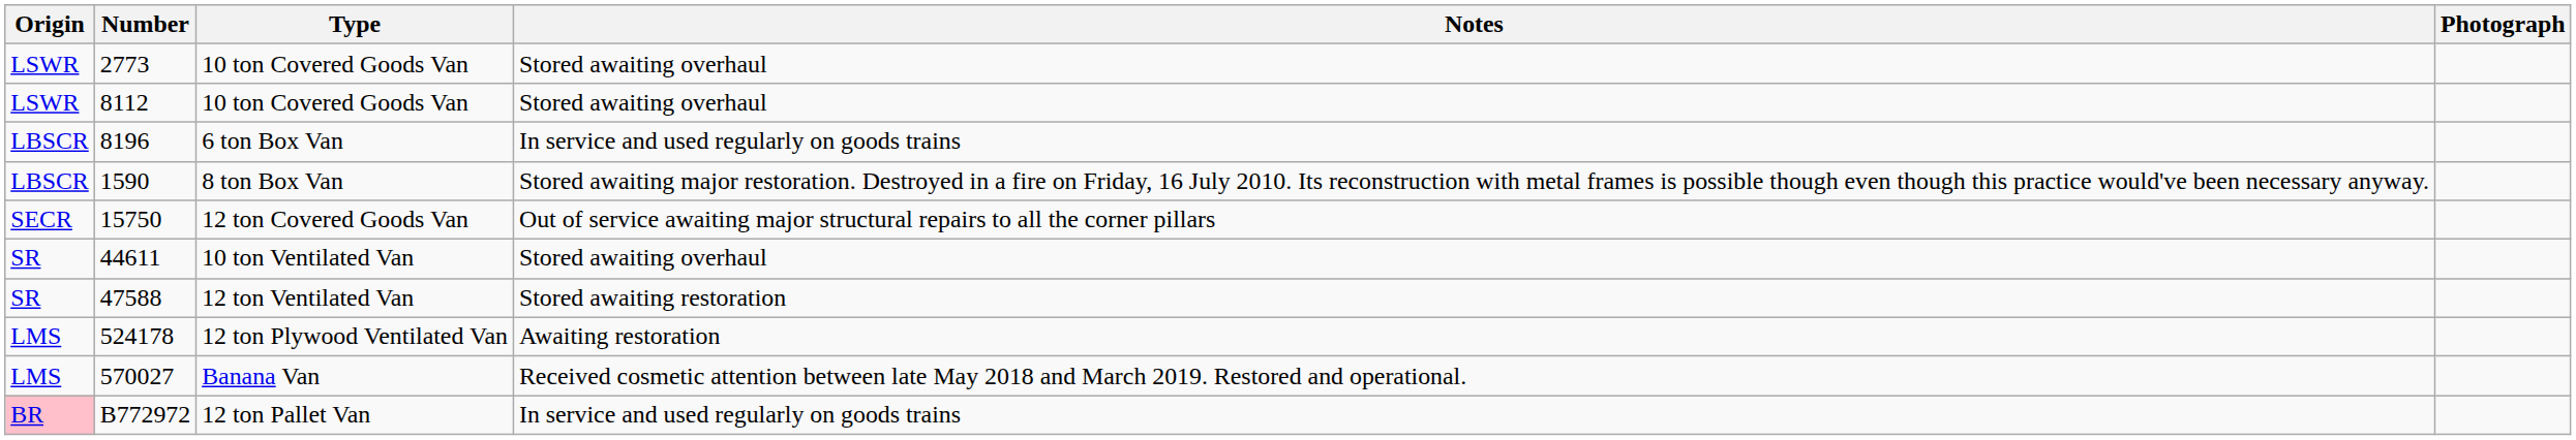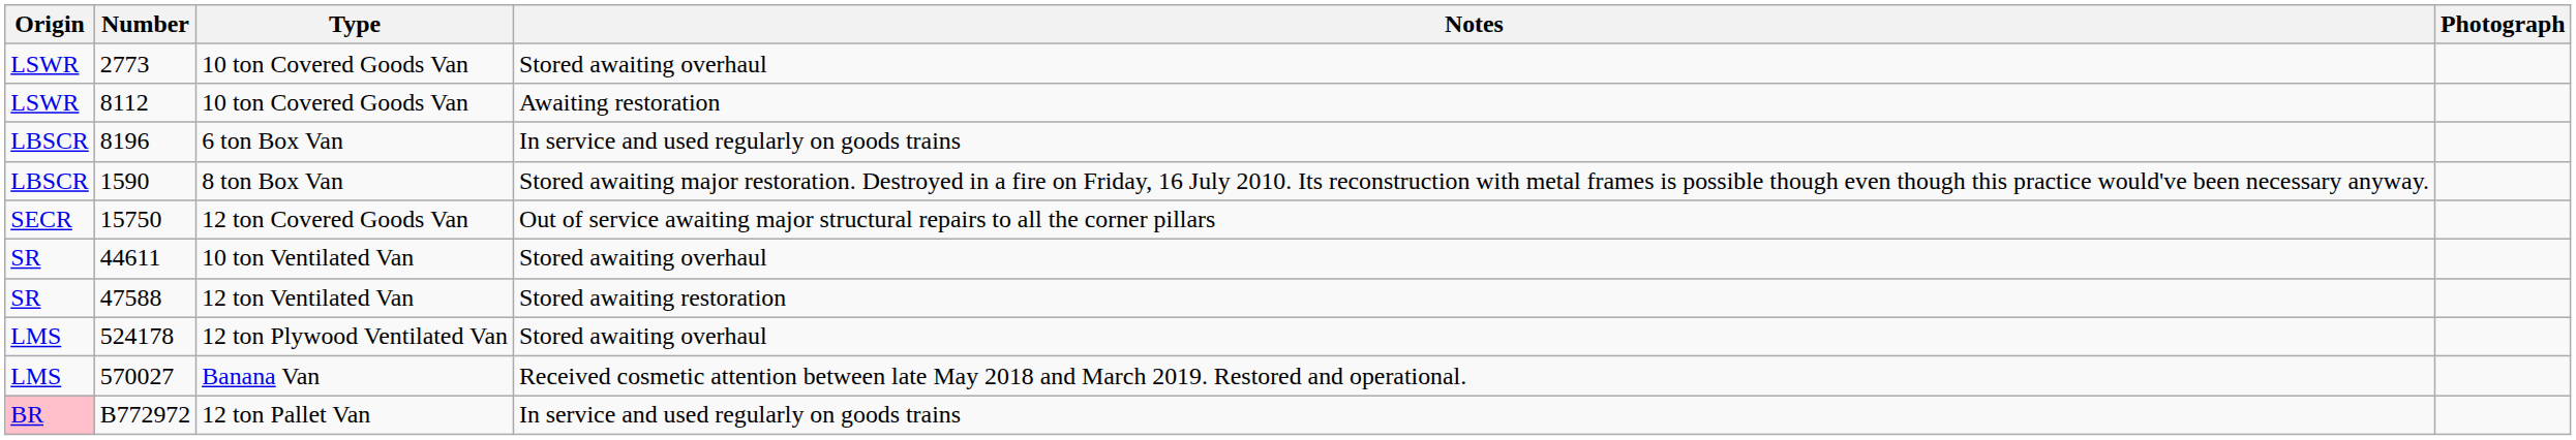 <table class="wikitable">
 <tr>
 <th>Origin</th>
 <th>Number</th>
 <th>Type</th>
 <th>Notes</th>
 <th>Photograph</th>
 </tr>
 <tr>
 <td><a href='#'>LSWR</a></td>
 <td>2773</td>
 <td>10 ton Covered Goods Van</td>
 <td>Stored awaiting overhaul</td>
 <td></td>
 </tr>
 <tr>
 <td><a href='#'>LSWR</a></td>
 <td>8112</td>
 <td>10 ton Covered Goods Van</td>
-<td>Stored awaiting overhaul</td>
+<td>Awaiting restoration</td>
 <td></td>
 </tr>
 <tr>
 <td><a href='#'>LBSCR</a></td>
 <td>8196</td>
 <td>6 ton Box Van</td>
 <td>In service and used regularly on goods trains</td>
 <td></td>
 </tr>
 <tr>
 <td><a href='#'>LBSCR</a></td>
 <td>1590</td>
 <td>8 ton Box Van</td>
 <td>Stored awaiting major restoration. Destroyed in a fire on Friday, 16 July 2010. Its reconstruction with metal frames is possible though even though this practice would've been necessary anyway.</td>
 <td></td>
 </tr>
 <tr>
 <td><a href='#'>SECR</a></td>
 <td>15750</td>
 <td>12 ton Covered Goods Van</td>
 <td>Out of service awaiting major structural repairs to all the corner pillars</td>
 <td></td>
 </tr>
 <tr>
 <td><a href='#'>SR</a></td>
 <td>44611</td>
 <td>10 ton Ventilated Van</td>
 <td>Stored awaiting overhaul</td>
 <td></td>
 </tr>
 <tr>
 <td><a href='#'>SR</a></td>
 <td>47588</td>
 <td>12 ton Ventilated Van</td>
 <td>Stored awaiting restoration</td>
 <td></td>
 </tr>
 <tr>
 <td><a href='#'>LMS</a></td>
 <td>524178</td>
 <td>12 ton Plywood Ventilated Van</td>
-<td>Awaiting restoration</td>
+<td>Stored awaiting overhaul</td>
 <td></td>
 </tr>
 <tr>
 <td><a href='#'>LMS</a></td>
 <td>570027</td>
 <td><a href='#'>Banana</a> Van</td>
 <td>Received cosmetic attention between late May 2018 and March 2019. Restored and operational.</td>
 <td></td>
 </tr>
 <tr>
 <td style="background: pink;"><a href='#'>BR</a></td>
 <td>B772972</td>
 <td>12 ton Pallet Van</td>
 <td>In service and used regularly on goods trains</td>
 <td></td>
 </tr>
 </table>
